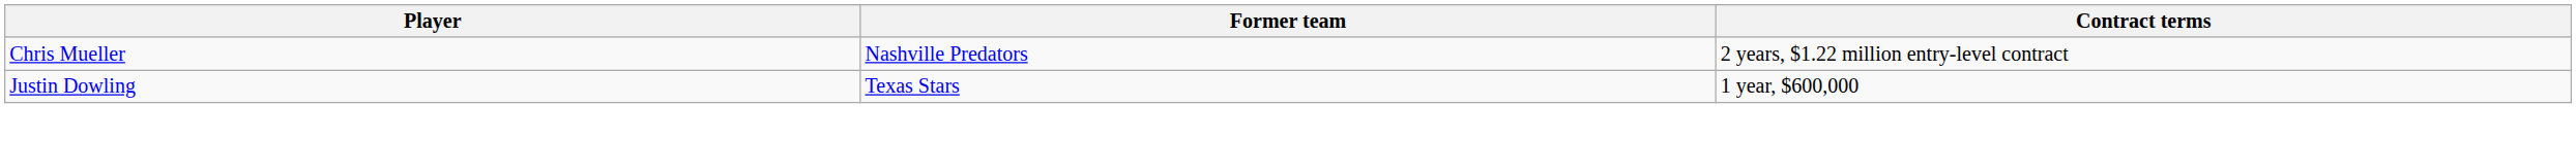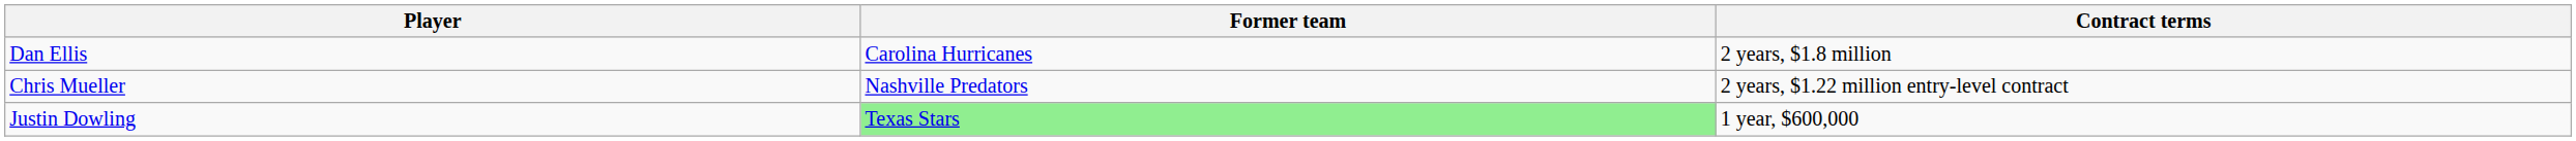 <table class="wikitable" style="width:100%;">
 <tr style="text-align:center; background:#ddd;">
 <th style="width:33%;">Player</th>
 <th style="width:33%;">Former team</th>
 <th style="width:33%;">Contract terms</th>
+</tr>
+<tr>
+<td><a href='#'>Dan Ellis</a></td>
+<td><a href='#'>Carolina Hurricanes</a></td>
+<td>2 years, $1.8 million</td>
 </tr>
 <tr>
 <td><a href='#'>Chris Mueller</a></td>
 <td><a href='#'>Nashville Predators</a></td>
 <td>2 years, $1.22 million entry-level contract</td>
 </tr>
 <tr>
 <td><a href='#'>Justin Dowling</a></td>
-<td><a href='#'>Texas Stars</a></td>
+<td style="background: lightgreen;"><a href='#'>Texas Stars</a></td>
 <td>1 year, $600,000</td>
 </tr>
 </table>
